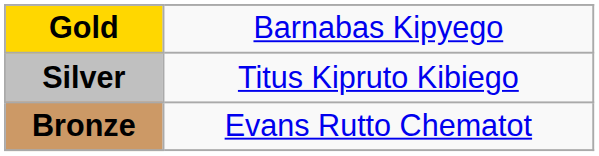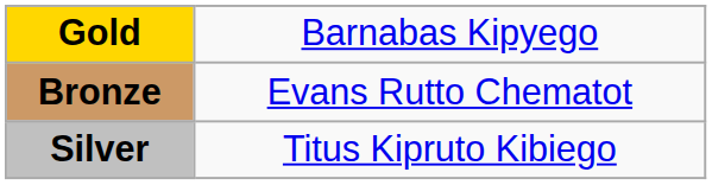 <table class="wikitable" style=" text-align:center; " width="35%">
 <tr>
 <td style="background:gold"><strong>Gold</strong></td>
 <td><a href='#'>Barnabas Kipyego</a><br><small></small></td>
 </tr>
 <tr>
+<td style="background:#cc9966"><strong>Bronze</strong></td>
+<td><a href='#'>Evans Rutto Chematot</a><br><small></small></td>
+</tr>
+<tr>
 <td style="background:silver"><strong>Silver</strong></td>
 <td><a href='#'>Titus Kipruto Kibiego</a><br><small></small></td>
 </tr>
-<tr>
-<td style="background:#cc9966"><strong>Bronze</strong></td>
-<td><a href='#'>Evans Rutto Chematot</a><br><small></small></td>
-</tr>
 </table>
